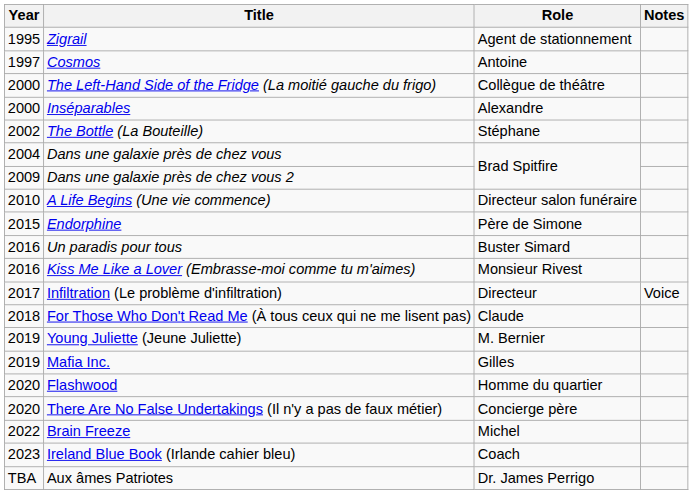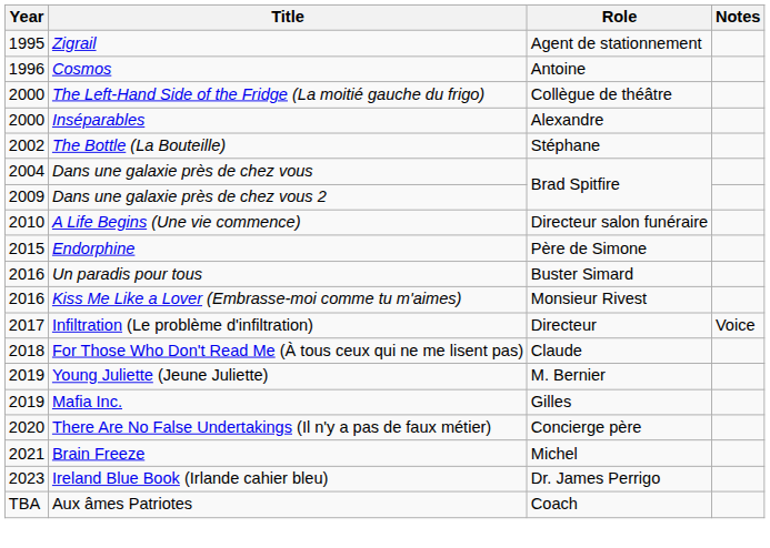 <table class="wikitable sortable">
 <tr>
 <th>Year</th>
 <th>Title</th>
 <th>Role</th>
 <th>Notes</th>
 </tr>
 <tr>
 <td>1995</td>
 <td><em><a href='#'>Zigrail</a></em></td>
 <td>Agent de stationnement</td>
 <td></td>
 </tr>
 <tr>
-<td>1997</td>
+<td>1996</td>
 <td><em><a href='#'>Cosmos</a></em></td>
 <td>Antoine</td>
 <td></td>
 </tr>
 <tr>
 <td>2000</td>
 <td><em><a href='#'>The Left-Hand Side of the Fridge</a> (La moitié gauche du frigo)</em></td>
 <td>Collègue de théâtre</td>
 <td></td>
 </tr>
 <tr>
 <td>2000</td>
 <td><em><a href='#'>Inséparables</a></em></td>
 <td>Alexandre</td>
 <td></td>
 </tr>
 <tr>
 <td>2002</td>
 <td><em><a href='#'>The Bottle</a> (La Bouteille)</em></td>
 <td>Stéphane</td>
 <td></td>
 </tr>
 <tr>
 <td>2004</td>
 <td><em>Dans une galaxie près de chez vous</em></td>
 <td rowspan="2">Brad Spitfire</td>
 <td></td>
 </tr>
 <tr>
 <td>2009</td>
 <td><em>Dans une galaxie près de chez vous 2</em></td>
 <td></td>
 </tr>
 <tr>
 <td>2010</td>
 <td><em><a href='#'>A Life Begins</a> (Une vie commence)</em></td>
 <td>Directeur salon funéraire</td>
 <td></td>
 </tr>
 <tr>
 <td>2015</td>
 <td><em><a href='#'>Endorphine</a></em></td>
 <td>Père de Simone</td>
 <td></td>
 </tr>
 <tr>
 <td>2016</td>
 <td><em>Un paradis pour tous</em></td>
 <td>Buster Simard</td>
 <td></td>
 </tr>
 <tr>
 <td>2016</td>
 <td><em><a href='#'>Kiss Me Like a Lover</a> (Embrasse-moi comme tu m'aimes)</em></td>
 <td>Monsieur Rivest</td>
 <td></td>
 </tr>
 <tr>
 <td>2017</td>
 <td><em><a href='#'></em>Infiltration</a> (Le problème d'infiltration)<em></td>
 <td>Directeur</td>
 <td>Voice</td>
 </tr>
 <tr>
 <td>2018</td>
 <td></em><a href='#'>For Those Who Don't Read Me</a> (À tous ceux qui ne me lisent pas)<em></td>
 <td>Claude</td>
 <td></td>
 </tr>
 <tr>
 <td>2019</td>
 <td></em><a href='#'>Young Juliette</a> (Jeune Juliette)<em></td>
 <td>M. Bernier</td>
 <td></td>
 </tr>
 <tr>
 <td>2019</td>
 <td></em><a href='#'>Mafia Inc.</a><em></td>
 <td>Gilles</td>
 <td></td>
 </tr>
 <tr>
 <td>2020</td>
-<td></em><a href='#'>Flashwood</a><em></td>
-<td>Homme du quartier</td>
-<td></td>
-</tr>
-<tr>
-<td>2020</td>
 <td></em><a href='#'>There Are No False Undertakings</a> (Il n'y a pas de faux métier)<em></td>
 <td>Concierge père</td>
 <td></td>
 </tr>
 <tr>
-<td>2022</td>
+<td>2021</td>
 <td></em><a href='#'>Brain Freeze</a><em></td>
 <td>Michel</td>
 <td></td>
 </tr>
 <tr>
 <td>2023</td>
 <td></em><a href='#'>Ireland Blue Book</a> (Irlande cahier bleu)<em></td>
-<td>Coach</td>
+<td>Dr. James Perrigo</td>
 <td></td>
 </tr>
 <tr>
 <td>TBA</td>
 <td></em>Aux âmes Patriotes<em></td>
-<td>Dr. James Perrigo</td>
+<td>Coach</td>
 <td></td>
 </tr>
 </table>
